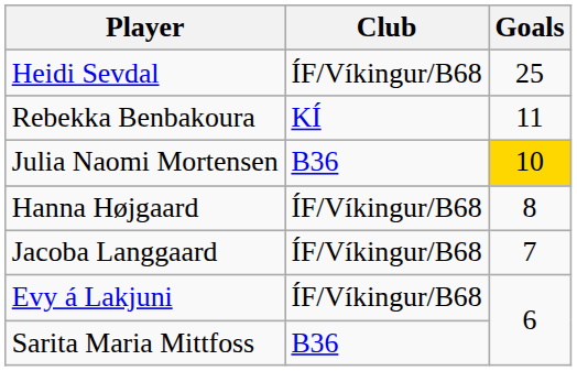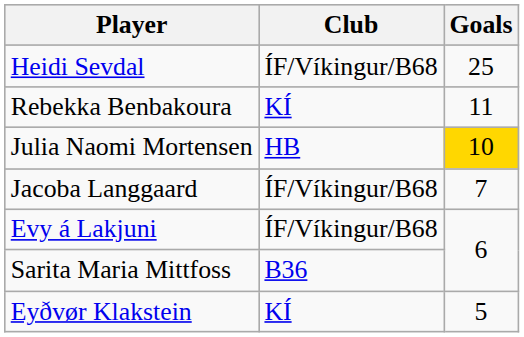 <table class="wikitable" style="text-align:left">
 <tr>
 <th>Player</th>
 <th>Club</th>
 <th>Goals</th>
 </tr>
 <tr>
 <td><a href='#'>Heidi Sevdal</a></td>
 <td>ÍF/Víkingur/B68</td>
 <td align="center">25</td>
 </tr>
 <tr>
 <td>Rebekka Benbakoura</td>
 <td><a href='#'>KÍ</a></td>
 <td align="center">11</td>
 </tr>
 <tr>
 <td>Julia Naomi Mortensen</td>
-<td><a href='#'>B36</a></td>
+<td><a href='#'>HB</a></td>
 <td align="center" style="background: gold;">10</td>
-</tr>
-<tr>
-<td>Hanna Højgaard</td>
-<td>ÍF/Víkingur/B68</td>
-<td align="center">8</td>
 </tr>
 <tr>
 <td>Jacoba Langgaard</td>
 <td>ÍF/Víkingur/B68</td>
 <td align="center">7</td>
 </tr>
 <tr>
 <td><a href='#'>Evy á Lakjuni</a></td>
 <td>ÍF/Víkingur/B68</td>
 <td align="center" rowspan=2>6</td>
 </tr>
 <tr>
 <td>Sarita Maria Mittfoss</td>
 <td><a href='#'>B36</a></td>
 </tr>
+<tr>
+<td><a href='#'>Eyðvør Klakstein</a></td>
+<td><a href='#'>KÍ</a></td>
+<td align="center">5</td>
+</tr>
 </table>
